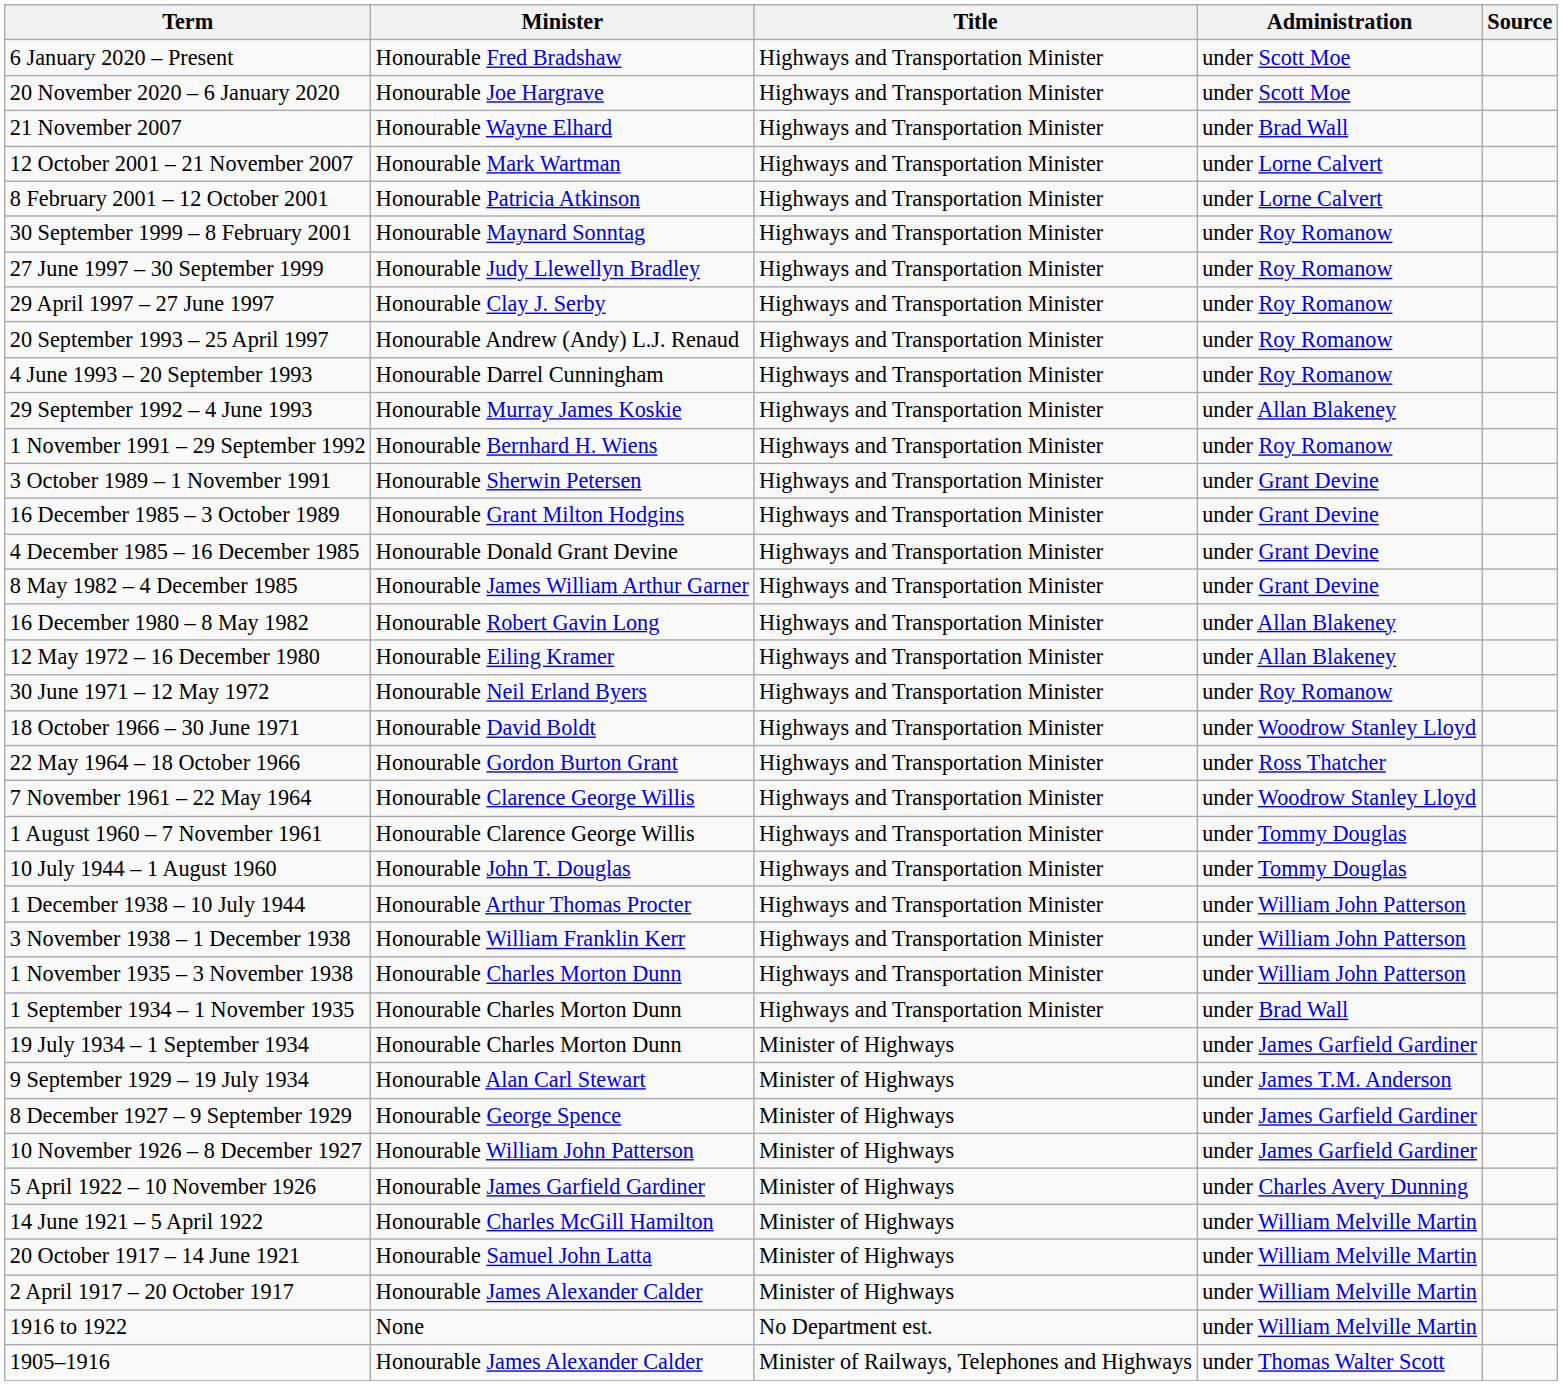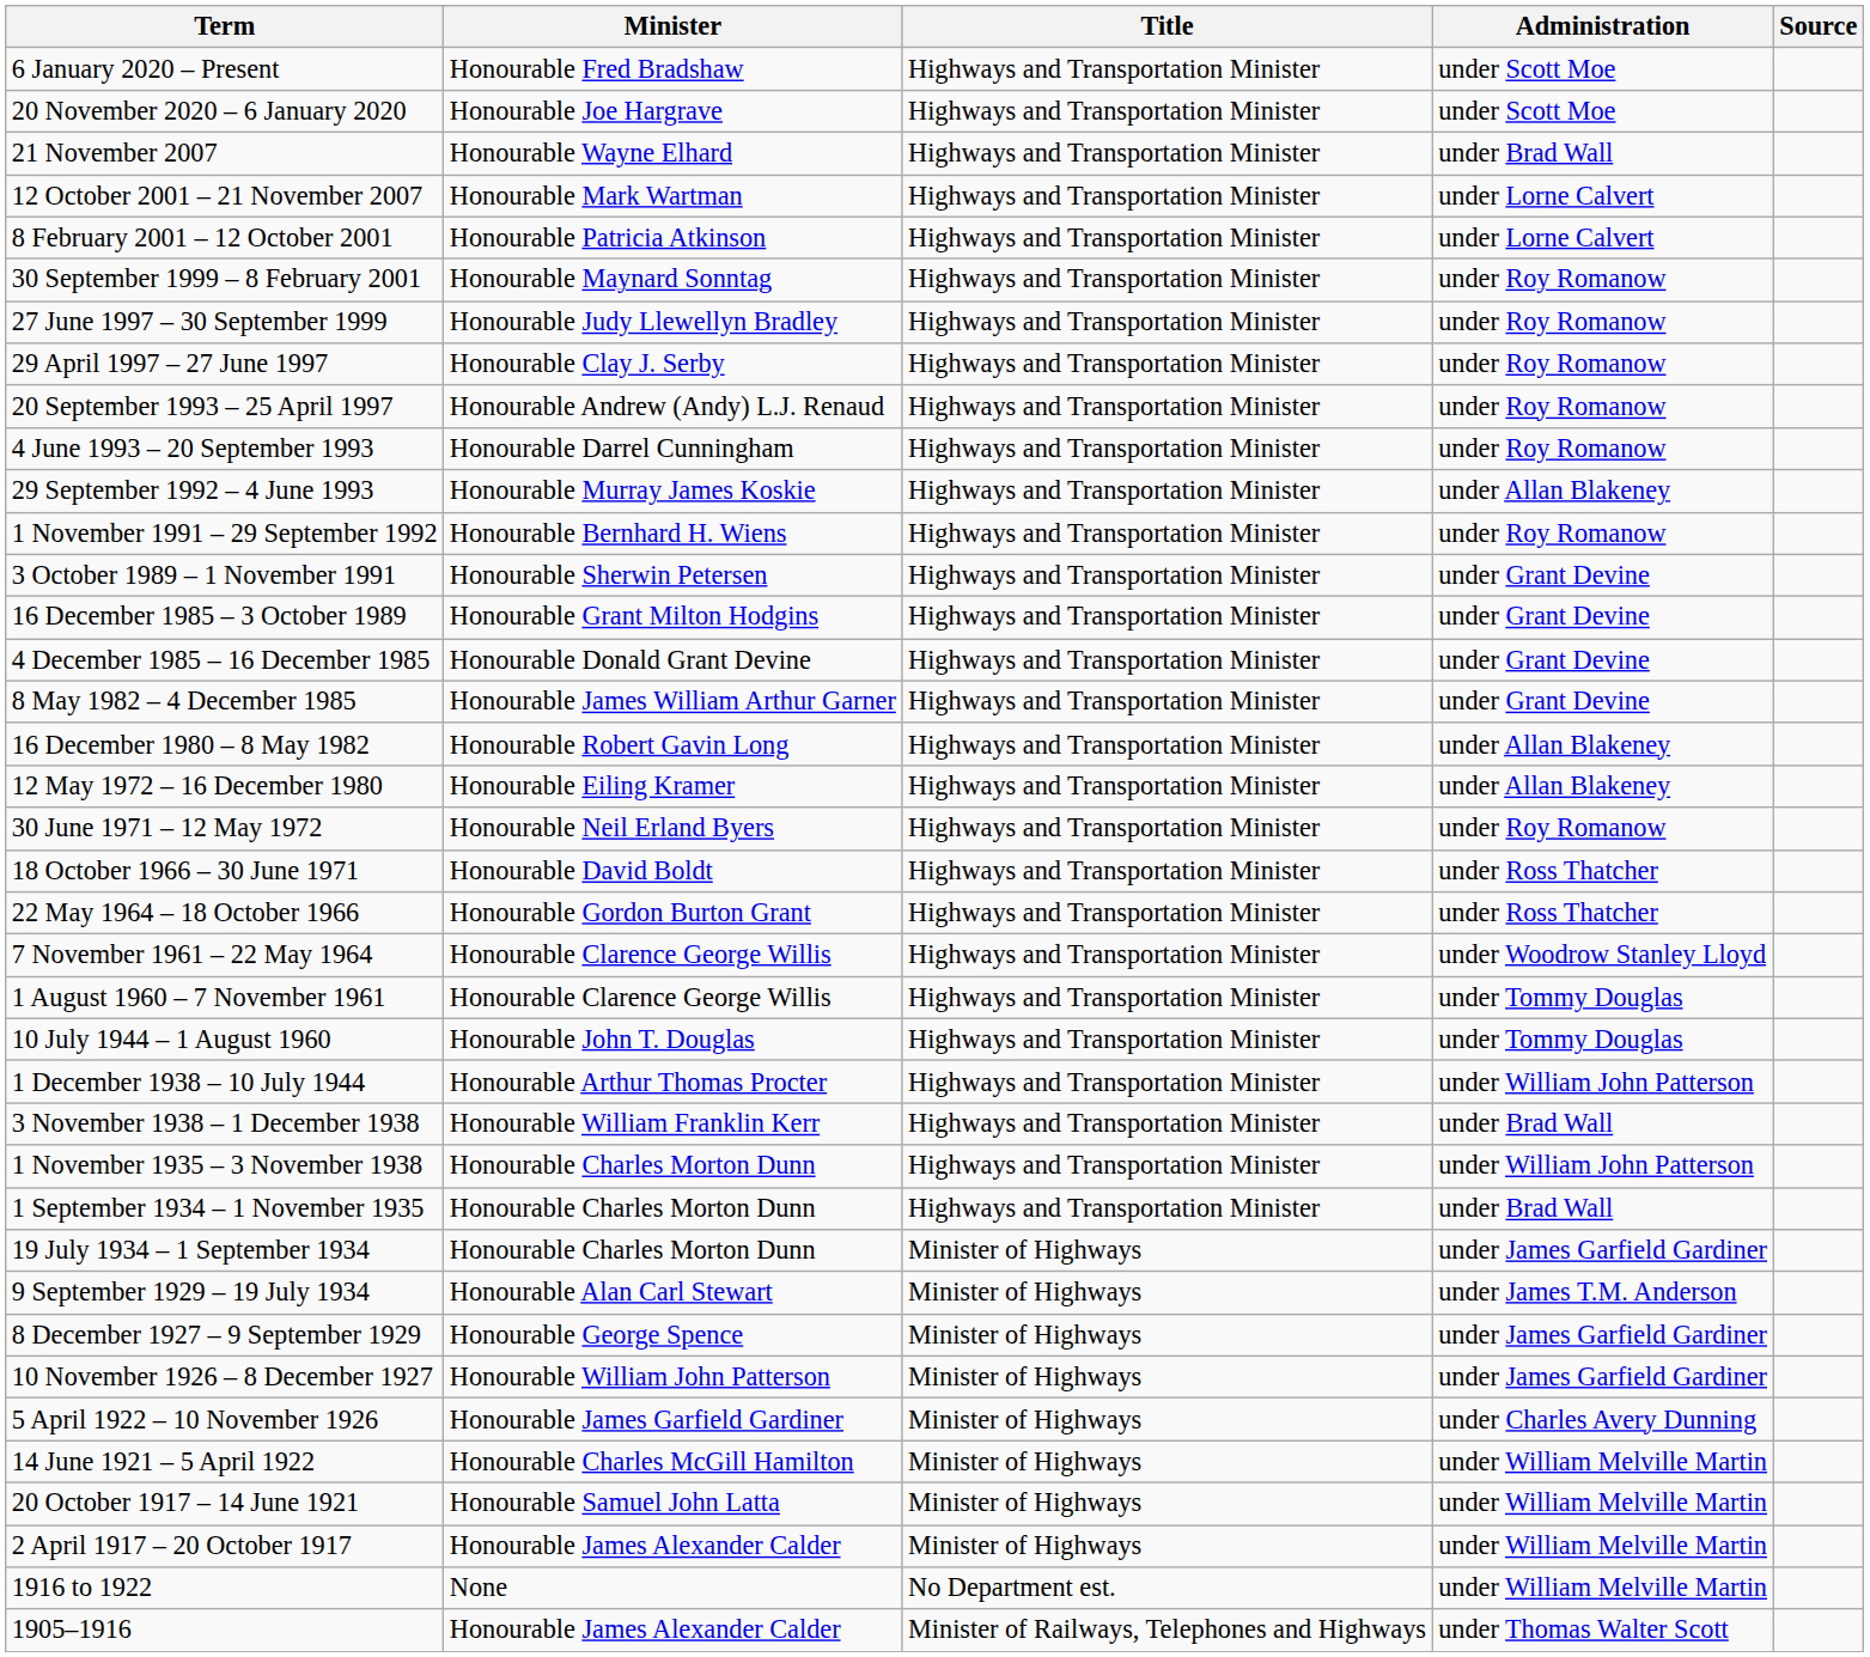 <table class="wikitable sortable">
 <tr bgcolor="#efefef">
 <th>Term</th>
 <th>Minister</th>
 <th>Title</th>
 <th>Administration</th>
 <th>Source</th>
 </tr>
 <tr>
 <td>6 January 2020 – Present</td>
 <td>Honourable <a href='#'>Fred Bradshaw</a></td>
 <td>Highways and Transportation Minister</td>
 <td>under <a href='#'>Scott Moe</a></td>
 <td></td>
 </tr>
 <tr>
 <td>20 November 2020 – 6 January 2020</td>
 <td>Honourable <a href='#'>Joe Hargrave</a></td>
 <td>Highways and Transportation Minister</td>
 <td>under <a href='#'>Scott Moe</a></td>
 <td></td>
 </tr>
 <tr>
 <td>21 November 2007</td>
 <td>Honourable <a href='#'>Wayne Elhard</a></td>
 <td>Highways and Transportation Minister</td>
 <td>under <a href='#'>Brad Wall</a></td>
 <td></td>
 </tr>
 <tr>
 <td>12 October 2001 – 21 November 2007</td>
 <td>Honourable <a href='#'>Mark Wartman</a></td>
 <td>Highways and Transportation Minister</td>
 <td>under <a href='#'>Lorne Calvert</a></td>
 <td></td>
 </tr>
 <tr>
 <td>8 February 2001 – 12 October 2001</td>
 <td>Honourable <a href='#'>Patricia Atkinson</a></td>
 <td>Highways and Transportation Minister</td>
 <td>under <a href='#'>Lorne Calvert</a></td>
 <td></td>
 </tr>
 <tr>
 <td>30 September 1999 – 8 February 2001</td>
 <td>Honourable <a href='#'>Maynard Sonntag</a></td>
 <td>Highways and Transportation Minister</td>
 <td>under <a href='#'>Roy Romanow</a></td>
 <td></td>
 </tr>
 <tr>
 <td>27 June 1997 – 30 September 1999</td>
 <td>Honourable <a href='#'>Judy Llewellyn Bradley</a></td>
 <td>Highways and Transportation Minister</td>
 <td>under <a href='#'>Roy Romanow</a></td>
 <td></td>
 </tr>
 <tr>
 <td>29 April 1997 – 27 June 1997</td>
 <td>Honourable <a href='#'>Clay J. Serby</a></td>
 <td>Highways and Transportation Minister</td>
 <td>under <a href='#'>Roy Romanow</a></td>
 <td></td>
 </tr>
 <tr>
 <td>20 September 1993 – 25 April 1997</td>
 <td>Honourable Andrew (Andy) L.J. Renaud</td>
 <td>Highways and Transportation Minister</td>
 <td>under <a href='#'>Roy Romanow</a></td>
 <td></td>
 </tr>
 <tr>
 <td>4 June 1993 – 20 September 1993</td>
 <td>Honourable Darrel Cunningham</td>
 <td>Highways and Transportation Minister</td>
 <td>under <a href='#'>Roy Romanow</a></td>
 <td></td>
 </tr>
 <tr>
 <td>29 September 1992 – 4 June 1993</td>
 <td>Honourable <a href='#'>Murray James Koskie</a></td>
 <td>Highways and Transportation Minister</td>
 <td>under <a href='#'>Allan Blakeney</a></td>
 <td></td>
 </tr>
 <tr>
 <td>1 November 1991 – 29 September 1992</td>
 <td>Honourable <a href='#'>Bernhard H. Wiens</a></td>
 <td>Highways and Transportation Minister</td>
 <td>under <a href='#'>Roy Romanow</a></td>
 <td></td>
 </tr>
 <tr>
 <td>3 October 1989 – 1 November 1991</td>
 <td>Honourable <a href='#'>Sherwin Petersen</a></td>
 <td>Highways and Transportation Minister</td>
 <td>under <a href='#'>Grant Devine</a></td>
 <td></td>
 </tr>
 <tr>
 <td>16 December 1985 – 3 October 1989</td>
 <td>Honourable <a href='#'>Grant Milton Hodgins</a></td>
 <td>Highways and Transportation Minister</td>
 <td>under <a href='#'>Grant Devine</a></td>
 <td></td>
 </tr>
 <tr>
 <td>4 December 1985 – 16 December 1985</td>
 <td>Honourable Donald Grant Devine</td>
 <td>Highways and Transportation Minister</td>
 <td>under <a href='#'>Grant Devine</a></td>
 <td></td>
 </tr>
 <tr>
 <td>8 May 1982 – 4 December 1985</td>
 <td>Honourable <a href='#'>James William Arthur Garner</a></td>
 <td>Highways and Transportation Minister</td>
 <td>under <a href='#'>Grant Devine</a></td>
 <td></td>
 </tr>
 <tr>
 <td>16 December 1980 – 8 May 1982</td>
 <td>Honourable <a href='#'>Robert Gavin Long</a></td>
 <td>Highways and Transportation Minister</td>
 <td>under <a href='#'>Allan Blakeney</a></td>
 <td></td>
 </tr>
 <tr>
 <td>12 May 1972 – 16 December 1980</td>
 <td>Honourable <a href='#'>Eiling Kramer</a></td>
 <td>Highways and Transportation Minister</td>
 <td>under <a href='#'>Allan Blakeney</a></td>
 <td></td>
 </tr>
 <tr>
 <td>30 June 1971 – 12 May 1972</td>
 <td>Honourable  <a href='#'>Neil Erland Byers</a></td>
 <td>Highways and Transportation Minister</td>
 <td>under <a href='#'>Roy Romanow</a></td>
 <td></td>
 </tr>
 <tr>
 <td>18 October 1966 – 30 June 1971</td>
 <td>Honourable <a href='#'>David Boldt</a></td>
 <td>Highways and Transportation Minister</td>
-<td>under <a href='#'>Woodrow Stanley Lloyd</a></td>
+<td>under <a href='#'>Ross Thatcher</a></td>
 <td></td>
 </tr>
 <tr>
 <td>22 May 1964 – 18 October 1966</td>
 <td>Honourable <a href='#'>Gordon Burton Grant</a></td>
 <td>Highways and Transportation Minister</td>
 <td>under <a href='#'>Ross Thatcher</a></td>
 <td></td>
 </tr>
 <tr>
 <td>7 November 1961 – 22 May 1964</td>
 <td>Honourable <a href='#'>Clarence George Willis</a></td>
 <td>Highways and Transportation Minister</td>
 <td>under <a href='#'>Woodrow Stanley Lloyd</a></td>
 <td></td>
 </tr>
 <tr>
 <td>1 August 1960 – 7 November 1961</td>
 <td>Honourable Clarence George Willis</td>
 <td>Highways and Transportation Minister</td>
 <td>under <a href='#'>Tommy Douglas</a></td>
 <td></td>
 </tr>
 <tr>
 <td>10 July 1944 – 1 August 1960</td>
 <td>Honourable <a href='#'>John T. Douglas</a></td>
 <td>Highways and Transportation Minister</td>
 <td>under <a href='#'>Tommy Douglas</a></td>
 <td></td>
 </tr>
 <tr>
 <td>1 December 1938 – 10 July 1944</td>
 <td>Honourable <a href='#'>Arthur Thomas Procter</a></td>
 <td>Highways and Transportation Minister</td>
 <td>under <a href='#'>William John Patterson</a></td>
 <td></td>
 </tr>
 <tr>
 <td>3 November 1938 – 1 December 1938</td>
 <td>Honourable <a href='#'>William Franklin Kerr</a></td>
 <td>Highways and Transportation Minister</td>
-<td>under <a href='#'>William John Patterson</a></td>
+<td>under <a href='#'>Brad Wall</a></td>
 <td></td>
 </tr>
 <tr>
 <td>1 November 1935 – 3 November 1938</td>
 <td>Honourable <a href='#'>Charles Morton Dunn</a></td>
 <td>Highways and Transportation Minister</td>
 <td>under <a href='#'>William John Patterson</a></td>
 <td></td>
 </tr>
 <tr>
 <td>1 September 1934 – 1 November 1935</td>
 <td>Honourable Charles Morton Dunn</td>
 <td>Highways and Transportation Minister</td>
 <td>under <a href='#'>Brad Wall</a></td>
 <td></td>
 </tr>
 <tr>
 <td>19 July 1934 – 1 September 1934</td>
 <td>Honourable Charles Morton Dunn</td>
 <td>Minister of Highways</td>
 <td>under <a href='#'>James Garfield Gardiner</a></td>
 <td></td>
 </tr>
 <tr>
 <td>9 September 1929 – 19 July 1934</td>
 <td>Honourable <a href='#'>Alan Carl Stewart</a></td>
 <td>Minister of Highways</td>
 <td>under <a href='#'>James T.M. Anderson</a></td>
 <td></td>
 </tr>
 <tr>
 <td>8 December 1927 – 9 September 1929</td>
 <td>Honourable <a href='#'>George Spence</a></td>
 <td>Minister of Highways</td>
 <td>under <a href='#'>James Garfield Gardiner</a></td>
 <td></td>
 </tr>
 <tr>
 <td>10 November 1926 – 8 December 1927</td>
 <td>Honourable <a href='#'>William John Patterson</a></td>
 <td>Minister of Highways</td>
 <td>under <a href='#'>James Garfield Gardiner</a></td>
 <td></td>
 </tr>
 <tr>
 <td>5 April 1922 – 10 November 1926</td>
 <td>Honourable <a href='#'>James Garfield Gardiner</a></td>
 <td>Minister of Highways</td>
 <td>under <a href='#'>Charles Avery Dunning</a></td>
 <td></td>
 </tr>
 <tr>
 <td>14 June 1921 – 5 April 1922</td>
 <td>Honourable <a href='#'>Charles McGill Hamilton</a></td>
 <td>Minister of Highways</td>
 <td>under <a href='#'>William Melville Martin</a></td>
 <td></td>
 </tr>
 <tr>
 <td>20 October 1917 – 14 June 1921</td>
 <td>Honourable <a href='#'>Samuel John Latta</a></td>
 <td>Minister of Highways</td>
 <td>under <a href='#'>William Melville Martin</a></td>
 <td></td>
 </tr>
 <tr>
 <td>2 April 1917 – 20 October 1917</td>
 <td>Honourable <a href='#'>James Alexander Calder</a></td>
 <td>Minister of Highways</td>
 <td>under <a href='#'>William Melville Martin</a></td>
 <td></td>
 </tr>
 <tr>
 <td>1916 to 1922</td>
 <td>None</td>
 <td>No Department est.</td>
 <td>under <a href='#'>William Melville Martin</a></td>
 <td></td>
 </tr>
 <tr>
 <td>1905–1916</td>
 <td>Honourable  <a href='#'>James Alexander Calder</a></td>
 <td>Minister of Railways, Telephones and Highways</td>
 <td>under <a href='#'>Thomas Walter Scott</a></td>
 <td></td>
 </tr>
 </table>
